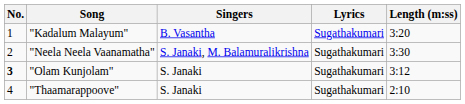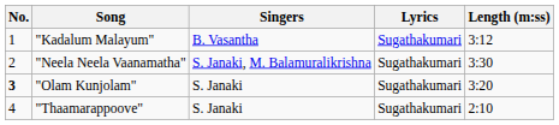 <table class="wikitable" style="font-size:95%;">
 <tr>
 <th>No.</th>
 <th>Song</th>
 <th>Singers</th>
 <th>Lyrics</th>
 <th>Length (m:ss)</th>
 </tr>
 <tr>
 <td>1</td>
 <td>"Kadalum Malayum"</td>
 <td><a href='#'>B. Vasantha</a></td>
 <td><a href='#'>Sugathakumari</a></td>
-<td>3:20</td>
+<td>3:12</td>
 </tr>
 <tr>
 <td>2</td>
 <td>"Neela Neela Vaanamatha"</td>
 <td><a href='#'>S. Janaki</a>, <a href='#'>M. Balamuralikrishna</a></td>
 <td>Sugathakumari</td>
 <td>3:30</td>
 </tr>
 <tr>
 <td><strong>3</strong></td>
 <td>"Olam Kunjolam"</td>
 <td>S. Janaki</td>
 <td>Sugathakumari</td>
-<td>3:12</td>
+<td>3:20</td>
 </tr>
 <tr>
 <td>4</td>
 <td>"Thaamarappoove"</td>
 <td>S. Janaki</td>
 <td>Sugathakumari</td>
 <td>2:10</td>
 </tr>
 </table>
